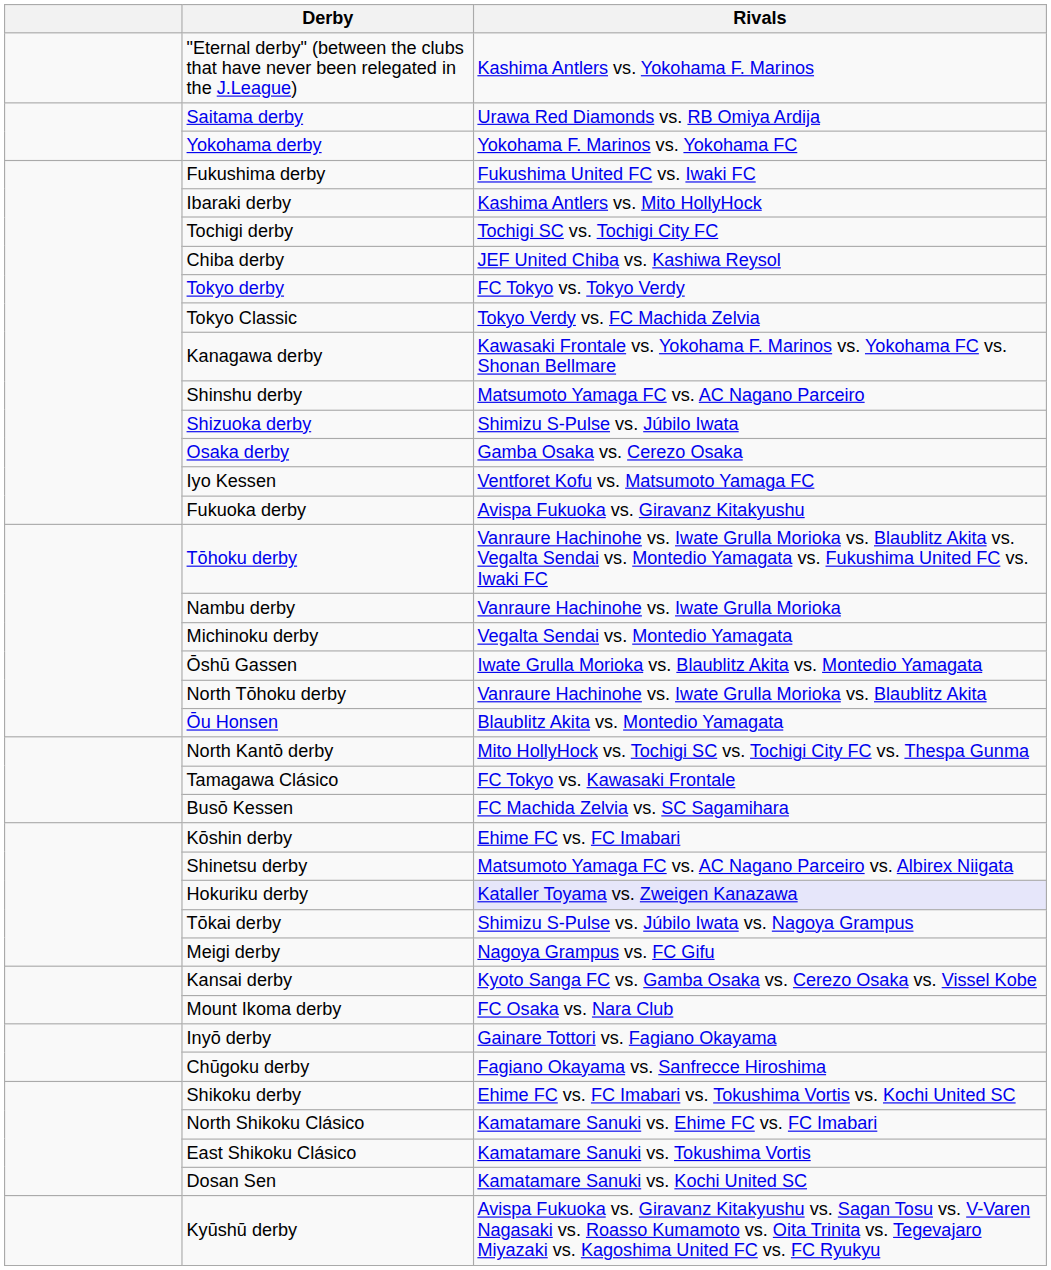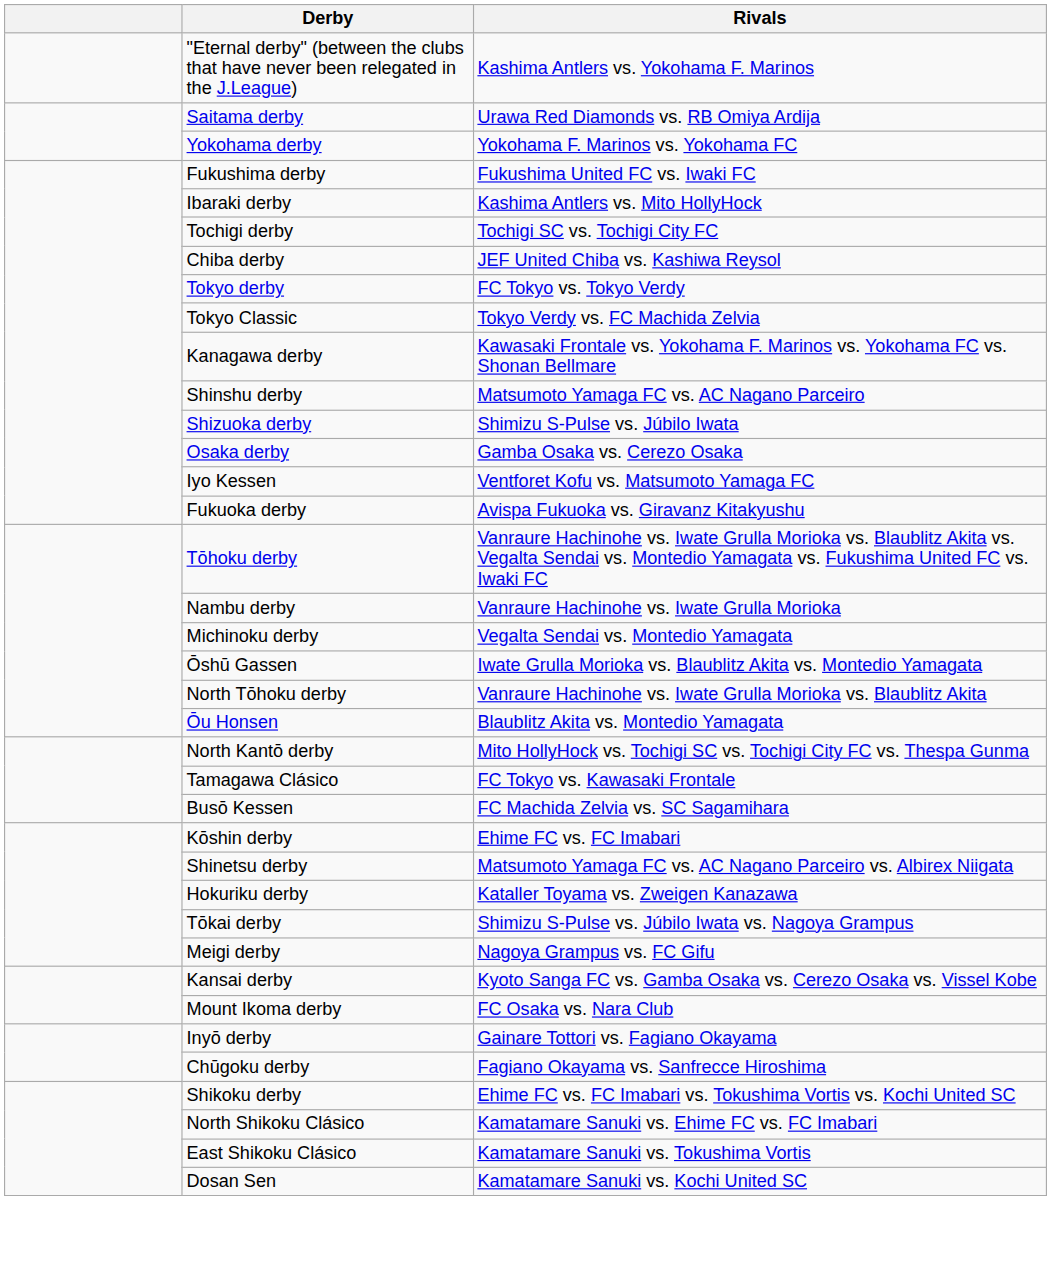 <table class="wikitable" style="text-align:left;">
 <tr>
 <th width=150px></th>
 <th width=250px>Derby</th>
 <th width=500px>Rivals</th>
 </tr>
 <tr>
 <td></td>
 <td>"Eternal derby" (between the clubs that have never been relegated in the <a href='#'>J.League</a>)</td>
 <td><a href='#'>Kashima Antlers</a> vs. <a href='#'>Yokohama F. Marinos</a></td>
 </tr>
 <tr>
 <td rowspan="2"></td>
 <td><a href='#'>Saitama derby</a></td>
 <td><a href='#'>Urawa Red Diamonds</a> vs. <a href='#'>RB Omiya Ardija</a></td>
 </tr>
 <tr>
 <td><a href='#'>Yokohama derby</a></td>
 <td><a href='#'>Yokohama F. Marinos</a> vs. <a href='#'>Yokohama FC</a></td>
 </tr>
 <tr>
 <td rowspan="12"></td>
 <td>Fukushima derby</td>
 <td><a href='#'>Fukushima United FC</a> vs. <a href='#'>Iwaki FC</a></td>
 </tr>
 <tr>
 <td>Ibaraki derby</td>
 <td><a href='#'>Kashima Antlers</a> vs. <a href='#'>Mito HollyHock</a></td>
 </tr>
 <tr>
 <td>Tochigi derby</td>
 <td><a href='#'>Tochigi SC</a> vs. <a href='#'>Tochigi City FC</a></td>
 </tr>
 <tr>
 <td>Chiba derby</td>
 <td><a href='#'>JEF United Chiba</a> vs. <a href='#'>Kashiwa Reysol</a></td>
 </tr>
 <tr>
 <td><a href='#'>Tokyo derby</a></td>
 <td><a href='#'>FC Tokyo</a> vs. <a href='#'>Tokyo Verdy</a></td>
 </tr>
 <tr>
 <td>Tokyo Classic</td>
 <td><a href='#'>Tokyo Verdy</a> vs. <a href='#'>FC Machida Zelvia</a></td>
 </tr>
 <tr>
 <td>Kanagawa derby</td>
 <td><a href='#'>Kawasaki Frontale</a> vs. <a href='#'>Yokohama F. Marinos</a> vs. <a href='#'>Yokohama FC</a> vs. <a href='#'>Shonan Bellmare</a></td>
 </tr>
 <tr>
 <td>Shinshu derby</td>
 <td><a href='#'>Matsumoto Yamaga FC</a> vs. <a href='#'>AC Nagano Parceiro</a></td>
 </tr>
 <tr>
 <td><a href='#'>Shizuoka derby</a></td>
 <td><a href='#'>Shimizu S-Pulse</a> vs. <a href='#'>Júbilo Iwata</a></td>
 </tr>
 <tr>
 <td><a href='#'>Osaka derby</a></td>
 <td><a href='#'>Gamba Osaka</a> vs. <a href='#'>Cerezo Osaka</a></td>
 </tr>
 <tr>
 <td>Iyo Kessen</td>
 <td><a href='#'>Ventforet Kofu</a> vs. <a href='#'>Matsumoto Yamaga FC</a></td>
 </tr>
 <tr>
 <td>Fukuoka derby</td>
 <td><a href='#'>Avispa Fukuoka</a> vs. <a href='#'>Giravanz Kitakyushu</a></td>
 </tr>
 <tr>
 <td rowspan="6"></td>
 <td><a href='#'>Tōhoku derby</a></td>
 <td><a href='#'>Vanraure Hachinohe</a> vs. <a href='#'>Iwate Grulla Morioka</a> vs. <a href='#'>Blaublitz Akita</a> vs. <a href='#'>Vegalta Sendai</a> vs. <a href='#'>Montedio Yamagata</a> vs. <a href='#'>Fukushima United FC</a> vs. <a href='#'>Iwaki FC</a></td>
 </tr>
 <tr>
 <td>Nambu derby</td>
 <td><a href='#'>Vanraure Hachinohe</a> vs. <a href='#'>Iwate Grulla Morioka</a></td>
 </tr>
 <tr>
 <td>Michinoku derby</td>
 <td><a href='#'>Vegalta Sendai</a> vs. <a href='#'>Montedio Yamagata</a></td>
 </tr>
 <tr>
 <td>Ōshū Gassen</td>
 <td><a href='#'>Iwate Grulla Morioka</a> vs. <a href='#'>Blaublitz Akita</a> vs. <a href='#'>Montedio Yamagata</a></td>
 </tr>
 <tr>
 <td>North Tōhoku derby</td>
 <td><a href='#'>Vanraure Hachinohe</a> vs. <a href='#'>Iwate Grulla Morioka</a> vs. <a href='#'>Blaublitz Akita</a></td>
 </tr>
 <tr>
 <td><a href='#'>Ōu Honsen</a></td>
 <td><a href='#'>Blaublitz Akita</a> vs. <a href='#'>Montedio Yamagata</a></td>
 </tr>
 <tr>
 <td rowspan="3"></td>
 <td>North Kantō derby</td>
 <td><a href='#'>Mito HollyHock</a> vs. <a href='#'>Tochigi SC</a> vs. <a href='#'>Tochigi City FC</a> vs. <a href='#'>Thespa Gunma</a></td>
 </tr>
 <tr>
 <td>Tamagawa Clásico</td>
 <td><a href='#'>FC Tokyo</a> vs. <a href='#'>Kawasaki Frontale</a></td>
 </tr>
 <tr>
 <td>Busō Kessen</td>
 <td><a href='#'>FC Machida Zelvia</a> vs. <a href='#'>SC Sagamihara</a></td>
 </tr>
 <tr>
 <td rowspan="5"></td>
 <td>Kōshin derby</td>
 <td><a href='#'>Ehime FC</a> vs. <a href='#'>FC Imabari</a></td>
 </tr>
 <tr>
 <td>Shinetsu derby</td>
 <td><a href='#'>Matsumoto Yamaga FC</a> vs. <a href='#'>AC Nagano Parceiro</a> vs. <a href='#'>Albirex Niigata</a></td>
 </tr>
 <tr>
 <td>Hokuriku derby</td>
-<td style="background: lavender;"><a href='#'>Kataller Toyama</a> vs. <a href='#'>Zweigen Kanazawa</a></td>
+<td><a href='#'>Kataller Toyama</a> vs. <a href='#'>Zweigen Kanazawa</a></td>
 </tr>
 <tr>
 <td>Tōkai derby</td>
 <td><a href='#'>Shimizu S-Pulse</a> vs. <a href='#'>Júbilo Iwata</a> vs. <a href='#'>Nagoya Grampus</a></td>
 </tr>
 <tr>
 <td>Meigi derby</td>
 <td><a href='#'>Nagoya Grampus</a> vs. <a href='#'>FC Gifu</a></td>
 </tr>
 <tr>
 <td rowspan="2"></td>
 <td>Kansai derby</td>
 <td><a href='#'>Kyoto Sanga FC</a> vs. <a href='#'>Gamba Osaka</a> vs. <a href='#'>Cerezo Osaka</a> vs. <a href='#'>Vissel Kobe</a></td>
 </tr>
 <tr>
 <td>Mount Ikoma derby</td>
 <td><a href='#'>FC Osaka</a> vs. <a href='#'>Nara Club</a></td>
 </tr>
 <tr>
 <td rowspan="2"></td>
 <td>Inyō derby</td>
 <td><a href='#'>Gainare Tottori</a> vs. <a href='#'>Fagiano Okayama</a></td>
 </tr>
 <tr>
 <td>Chūgoku derby</td>
 <td><a href='#'>Fagiano Okayama</a> vs. <a href='#'>Sanfrecce Hiroshima</a></td>
 </tr>
 <tr>
 <td rowspan="4"></td>
 <td>Shikoku derby</td>
 <td><a href='#'>Ehime FC</a> vs. <a href='#'>FC Imabari</a> vs. <a href='#'>Tokushima Vortis</a> vs. <a href='#'>Kochi United SC</a></td>
 </tr>
 <tr>
 <td>North Shikoku Clásico</td>
 <td><a href='#'>Kamatamare Sanuki</a> vs. <a href='#'>Ehime FC</a> vs. <a href='#'>FC Imabari</a></td>
 </tr>
 <tr>
 <td>East Shikoku Clásico</td>
 <td><a href='#'>Kamatamare Sanuki</a> vs. <a href='#'>Tokushima Vortis</a></td>
 </tr>
 <tr>
 <td>Dosan Sen</td>
 <td><a href='#'>Kamatamare Sanuki</a> vs. <a href='#'>Kochi United SC</a></td>
 </tr>
 <tr>
-<td></td>
-<td>Kyūshū derby</td>
-<td><a href='#'>Avispa Fukuoka</a> vs. <a href='#'>Giravanz Kitakyushu</a> vs. <a href='#'>Sagan Tosu</a> vs. <a href='#'>V-Varen Nagasaki</a> vs. <a href='#'>Roasso Kumamoto</a> vs. <a href='#'>Oita Trinita</a> vs. <a href='#'>Tegevajaro Miyazaki</a> vs. <a href='#'>Kagoshima United FC</a> vs. <a href='#'>FC Ryukyu</a></td>
-</tr>
-<tr>
 </tr>
 </table>
